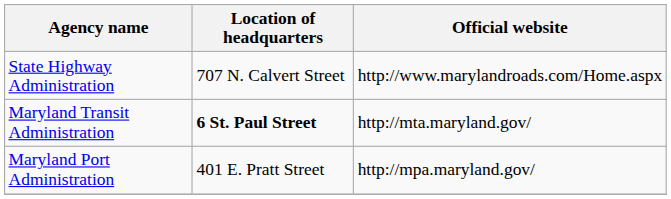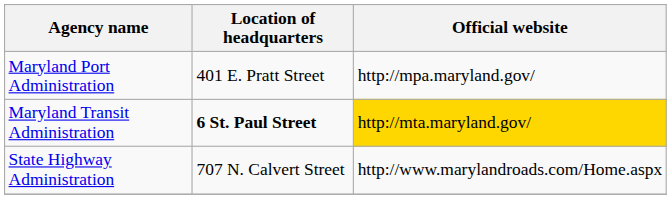 <table class="wikitable">
 <tr>
 <th>Agency name</th>
 <th>Location of headquarters</th>
 <th>Official website</th>
 </tr>
 <tr>
+<td><a href='#'>Maryland Port Administration</a></td>
+<td>401 E. Pratt Street</td>
+<td>http://mpa.maryland.gov/</td>
+</tr>
+<tr>
+<td><a href='#'>Maryland Transit Administration</a></td>
+<td><strong>6 St. Paul Street</strong></td>
+<td style="background: gold;">http://mta.maryland.gov/</td>
+</tr>
+<tr>
 <td><a href='#'>State Highway Administration</a></td>
 <td>707 N. Calvert Street</td>
 <td>http://www.marylandroads.com/Home.aspx</td>
 </tr>
 <tr>
-<td><a href='#'>Maryland Transit Administration</a></td>
-<td><strong>6 St. Paul Street</strong></td>
-<td>http://mta.maryland.gov/</td>
-</tr>
-<tr>
-<td><a href='#'>Maryland Port Administration</a></td>
-<td>401 E. Pratt Street</td>
-<td>http://mpa.maryland.gov/</td>
-</tr>
-<tr>
 </tr>
 </table>
